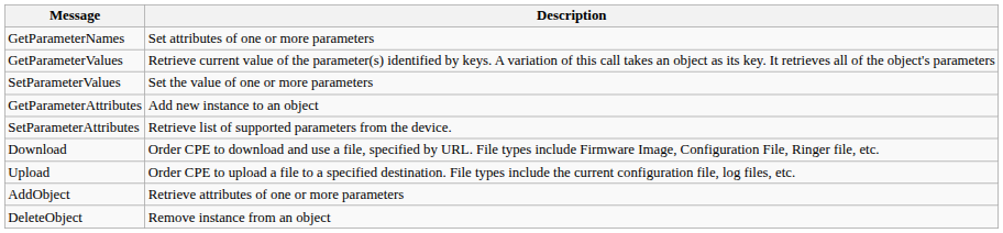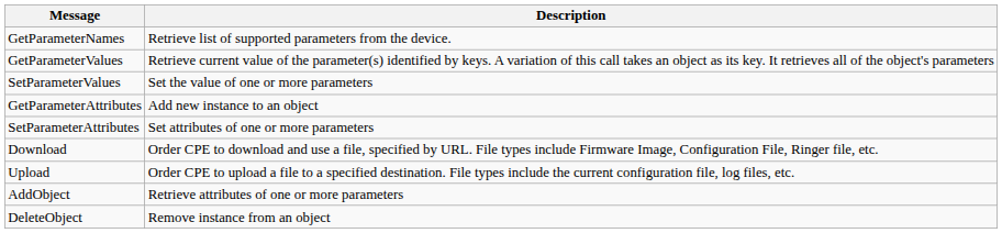 <table class="wikitable">
 <tr>
 <th>Message</th>
 <th>Description</th>
 </tr>
 <tr>
 <td>GetParameterNames</td>
-<td>Set attributes of one or more parameters</td>
+<td>Retrieve list of supported parameters from the device.</td>
 </tr>
 <tr>
 <td>GetParameterValues</td>
 <td>Retrieve current value of the parameter(s) identified by keys.  A variation of this call takes an object as its key.  It retrieves all of the object's parameters</td>
 </tr>
 <tr>
 <td>SetParameterValues</td>
 <td>Set the value of one or more parameters</td>
 </tr>
 <tr>
 <td>GetParameterAttributes</td>
 <td>Add new instance to an object</td>
 </tr>
 <tr>
 <td>SetParameterAttributes</td>
-<td>Retrieve list of supported parameters from the device.</td>
+<td>Set attributes of one or more parameters</td>
 </tr>
 <tr>
 <td>Download</td>
 <td>Order CPE to download and use a file, specified by URL.  File types include Firmware Image, Configuration File, Ringer file, etc.</td>
 </tr>
 <tr>
 <td>Upload</td>
 <td>Order CPE to upload a file to a specified destination.  File types include the current configuration file, log files, etc.</td>
 </tr>
 <tr>
 <td>AddObject</td>
 <td>Retrieve attributes of one or more parameters</td>
 </tr>
 <tr>
 <td>DeleteObject</td>
 <td>Remove instance from an object</td>
 </tr>
 </table>
